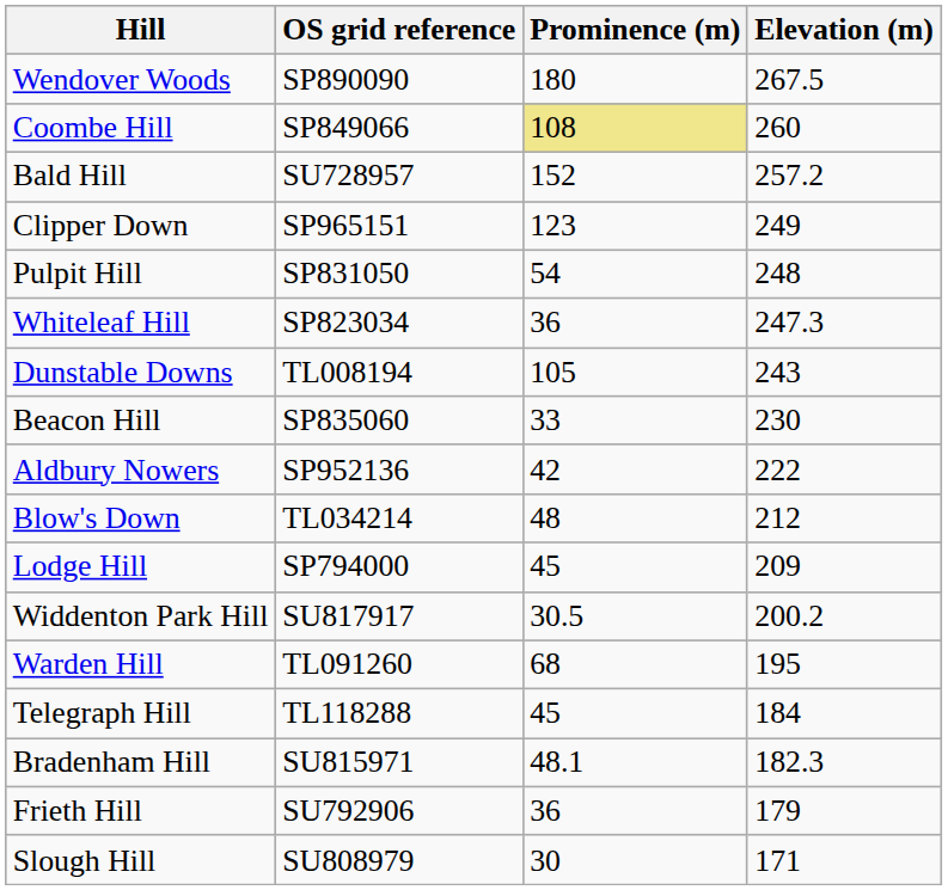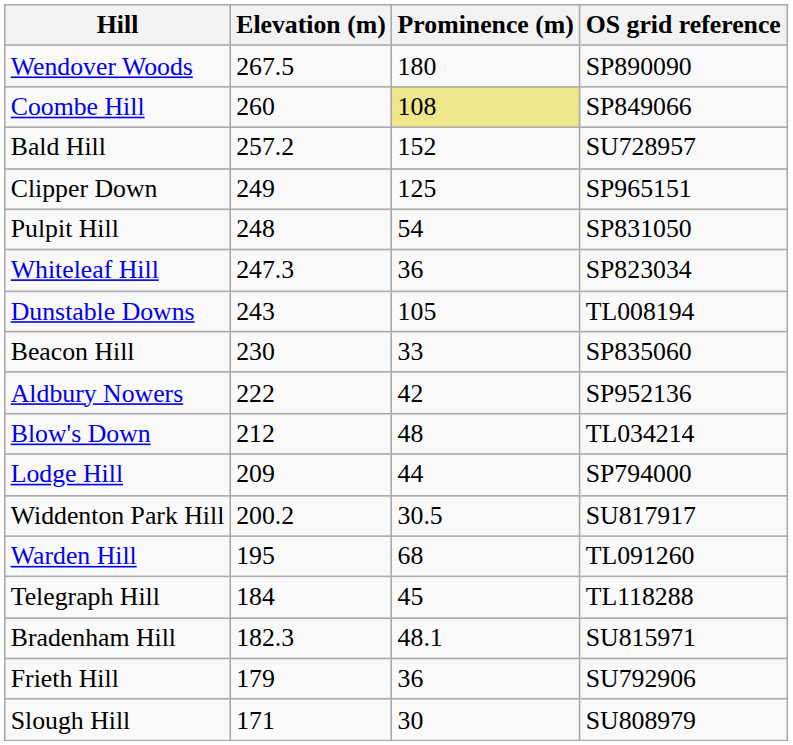 <table class="wikitable sortable">
 <tr>
 <th>Hill</th>
+<th>Elevation (m)</th>
+<th>Prominence (m)</th>
 <th>OS grid reference</th>
-<th>Prominence (m)</th>
-<th>Elevation (m)</th>
 </tr>
 <tr>
 <td><a href='#'>Wendover Woods</a></td>
+<td>267.5</td>
+<td>180</td>
 <td>SP890090</td>
-<td>180</td>
-<td>267.5</td>
 </tr>
 <tr>
 <td><a href='#'>Coombe Hill</a></td>
+<td>260</td>
+<td style="background: khaki;">108</td>
 <td>SP849066</td>
-<td style="background: khaki;">108</td>
-<td>260</td>
 </tr>
 <tr>
 <td>Bald Hill</td>
+<td>257.2</td>
+<td>152</td>
 <td>SU728957</td>
-<td>152</td>
-<td>257.2</td>
 </tr>
 <tr>
 <td>Clipper Down</td>
+<td>249</td>
+<td>125</td>
 <td>SP965151</td>
-<td>123</td>
-<td>249</td>
 </tr>
 <tr>
 <td>Pulpit Hill</td>
+<td>248</td>
+<td>54</td>
 <td>SP831050</td>
-<td>54</td>
-<td>248</td>
 </tr>
 <tr>
 <td><a href='#'>Whiteleaf Hill</a></td>
+<td>247.3</td>
+<td>36</td>
 <td>SP823034</td>
-<td>36</td>
-<td>247.3</td>
 </tr>
 <tr>
 <td><a href='#'>Dunstable Downs</a></td>
+<td>243</td>
+<td>105</td>
 <td>TL008194</td>
-<td>105</td>
-<td>243</td>
 </tr>
 <tr>
 <td>Beacon Hill</td>
+<td>230</td>
+<td>33</td>
 <td>SP835060</td>
-<td>33</td>
-<td>230</td>
 </tr>
 <tr>
 <td><a href='#'>Aldbury Nowers</a></td>
+<td>222</td>
+<td>42</td>
 <td>SP952136</td>
-<td>42</td>
-<td>222</td>
 </tr>
 <tr>
 <td><a href='#'>Blow's Down</a></td>
+<td>212</td>
+<td>48</td>
 <td>TL034214</td>
-<td>48</td>
-<td>212</td>
 </tr>
 <tr>
 <td><a href='#'>Lodge Hill</a></td>
+<td>209</td>
+<td>44</td>
 <td>SP794000</td>
-<td>45</td>
-<td>209</td>
 </tr>
 <tr>
 <td>Widdenton Park Hill</td>
+<td>200.2</td>
+<td>30.5</td>
 <td>SU817917</td>
-<td>30.5</td>
-<td>200.2</td>
 </tr>
 <tr>
 <td><a href='#'>Warden Hill</a></td>
+<td>195</td>
+<td>68</td>
 <td>TL091260</td>
-<td>68</td>
-<td>195</td>
 </tr>
 <tr>
 <td>Telegraph Hill</td>
+<td>184</td>
+<td>45</td>
 <td>TL118288</td>
-<td>45</td>
-<td>184</td>
 </tr>
 <tr>
 <td>Bradenham Hill</td>
+<td>182.3</td>
+<td>48.1</td>
 <td>SU815971</td>
-<td>48.1</td>
-<td>182.3</td>
 </tr>
 <tr>
 <td>Frieth Hill</td>
+<td>179</td>
+<td>36</td>
 <td>SU792906</td>
-<td>36</td>
-<td>179</td>
 </tr>
 <tr>
 <td>Slough Hill</td>
+<td>171</td>
+<td>30</td>
 <td>SU808979</td>
-<td>30</td>
-<td>171</td>
 </tr>
 </table>
